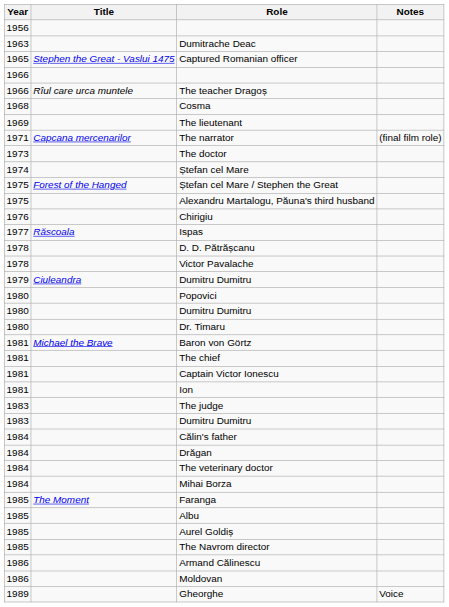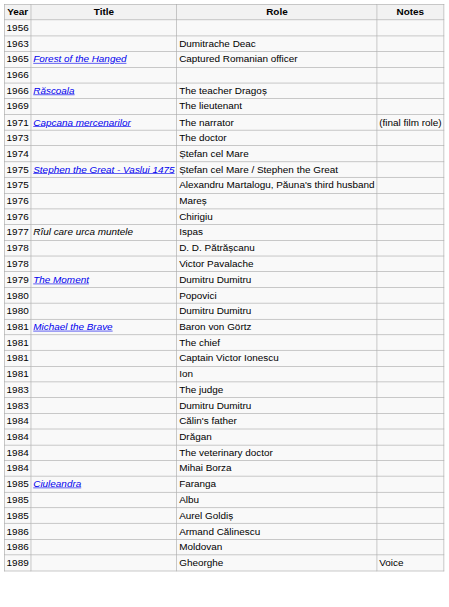 <table class="wikitable sortable">
 <tr>
 <th>Year</th>
 <th>Title</th>
 <th>Role</th>
 <th class="unsortable">Notes</th>
 </tr>
 <tr>
 <td>1956</td>
 <td><em></em></td>
 <td></td>
 <td></td>
 </tr>
 <tr>
 <td>1963</td>
 <td><em></em></td>
 <td>Dumitrache Deac</td>
 <td></td>
 </tr>
 <tr>
 <td>1965</td>
-<td><em><a href='#'>Stephen the Great - Vaslui 1475</a></em></td>
+<td><em><a href='#'>Forest of the Hanged</a></em></td>
 <td>Captured Romanian officer</td>
 <td></td>
 </tr>
 <tr>
 <td>1966</td>
 <td><em></em></td>
 <td></td>
 <td></td>
 </tr>
 <tr>
 <td>1966</td>
-<td><em>Rîul care urca muntele</em></td>
+<td><em><a href='#'>Răscoala</a></em></td>
 <td>The teacher Dragoș</td>
-<td></td>
-</tr>
-<tr>
-<td>1968</td>
-<td><em></em></td>
-<td>Cosma</td>
 <td></td>
 </tr>
 <tr>
 <td>1969</td>
 <td><em></em></td>
 <td>The lieutenant</td>
 <td></td>
 </tr>
 <tr>
 <td>1971</td>
 <td><em><a href='#'>Capcana mercenarilor</a></em></td>
 <td>The narrator</td>
 <td>(final film role)</td>
 </tr>
 <tr>
 <td>1973</td>
 <td><em></em></td>
 <td>The doctor</td>
 <td></td>
 </tr>
 <tr>
 <td>1974</td>
 <td><em></em></td>
 <td>Ștefan cel Mare</td>
 <td></td>
 </tr>
 <tr>
 <td>1975</td>
-<td><em><a href='#'>Forest of the Hanged</a></em></td>
+<td><em><a href='#'>Stephen the Great - Vaslui 1475</a></em></td>
 <td>Ștefan cel Mare / Stephen the Great</td>
 <td></td>
 </tr>
 <tr>
 <td>1975</td>
 <td><em></em></td>
 <td>Alexandru Martalogu, Păuna's third husband</td>
 <td></td>
 </tr>
 <tr>
 <td>1976</td>
 <td><em></em></td>
+<td>Mareș</td>
+<td></td>
+</tr>
+<tr>
+<td>1976</td>
+<td><em></em></td>
 <td>Chirigiu</td>
 <td></td>
 </tr>
 <tr>
 <td>1977</td>
-<td><em><a href='#'>Răscoala</a></em></td>
+<td><em>Rîul care urca muntele</em></td>
 <td>Ispas</td>
 <td></td>
 </tr>
 <tr>
 <td>1978</td>
 <td><em></em></td>
 <td>D. D. Pătrășcanu</td>
 <td></td>
 </tr>
 <tr>
 <td>1978</td>
 <td><em></em></td>
 <td>Victor Pavalache</td>
 <td></td>
 </tr>
 <tr>
 <td>1979</td>
-<td><em><a href='#'>Ciuleandra</a></em></td>
+<td><em><a href='#'>The Moment</a></em></td>
 <td>Dumitru Dumitru</td>
 <td></td>
 </tr>
 <tr>
 <td>1980</td>
 <td><em></em></td>
 <td>Popovici</td>
 <td></td>
 </tr>
 <tr>
 <td>1980</td>
 <td><em></em></td>
 <td>Dumitru Dumitru</td>
-<td></td>
-</tr>
-<tr>
-<td>1980</td>
-<td><em></em></td>
-<td>Dr. Timaru</td>
 <td></td>
 </tr>
 <tr>
 <td>1981</td>
 <td><em><a href='#'>Michael the Brave</a></em></td>
 <td>Baron von Görtz</td>
 <td></td>
 </tr>
 <tr>
 <td>1981</td>
 <td><em></em></td>
 <td>The chief</td>
 <td></td>
 </tr>
 <tr>
 <td>1981</td>
 <td><em></em></td>
 <td>Captain Victor Ionescu</td>
 <td></td>
 </tr>
 <tr>
 <td>1981</td>
 <td><em></em></td>
 <td>Ion</td>
 <td></td>
 </tr>
 <tr>
 <td>1983</td>
 <td><em></em></td>
 <td>The judge</td>
 <td></td>
 </tr>
 <tr>
 <td>1983</td>
 <td><em></em></td>
 <td>Dumitru Dumitru</td>
 <td></td>
 </tr>
 <tr>
 <td>1984</td>
 <td><em></em></td>
 <td>Călin's father</td>
 <td></td>
 </tr>
 <tr>
 <td>1984</td>
 <td><em></em></td>
 <td>Drăgan</td>
 <td></td>
 </tr>
 <tr>
 <td>1984</td>
 <td><em></em></td>
 <td>The veterinary doctor</td>
 <td></td>
 </tr>
 <tr>
 <td>1984</td>
 <td><em></em></td>
 <td>Mihai Borza</td>
 <td></td>
 </tr>
 <tr>
 <td>1985</td>
-<td><em><a href='#'>The Moment</a></em></td>
+<td><em><a href='#'>Ciuleandra</a></em></td>
 <td>Faranga</td>
 <td></td>
 </tr>
 <tr>
 <td>1985</td>
 <td><em></em></td>
 <td>Albu</td>
 <td></td>
 </tr>
 <tr>
 <td>1985</td>
 <td><em></em></td>
 <td>Aurel Goldiș</td>
-<td></td>
-</tr>
-<tr>
-<td>1985</td>
-<td><em></em></td>
-<td>The Navrom director</td>
 <td></td>
 </tr>
 <tr>
 <td>1986</td>
 <td><em></em></td>
 <td>Armand Călinescu</td>
 <td></td>
 </tr>
 <tr>
 <td>1986</td>
 <td><em></em></td>
 <td>Moldovan</td>
 <td></td>
 </tr>
 <tr>
 <td>1989</td>
 <td><em></em></td>
 <td>Gheorghe</td>
 <td>Voice</td>
 </tr>
 </table>
